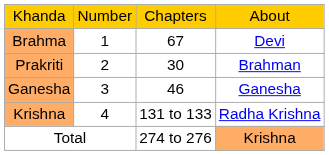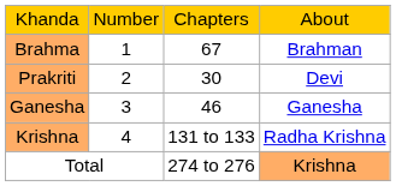 <table class="wikitable" align=center style = " background: transparent; ">
 <tr style="text-align: center;">
 <td style="background: #ffcc00;">Khanda</td>
 <td style="background: #ffcc00;">Number</td>
 <td style="background: #ffcc00;">Chapters</td>
 <td style="background: #ffcc00;">About</td>
 </tr>
 <tr style="text-align: center;">
 <td style="background: #ffad66;">Brahma</td>
 <td>1</td>
 <td>67</td>
-<td><a href='#'>Devi</a></td>
+<td><a href='#'>Brahman</a></td>
 </tr>
 <tr style="text-align: center;">
 <td style="background: #ffad66;">Prakriti</td>
 <td>2</td>
 <td>30</td>
-<td><a href='#'>Brahman</a></td>
+<td><a href='#'>Devi</a></td>
 </tr>
 <tr style="text-align: center;">
 <td style="background: #ffad66;">Ganesha</td>
 <td>3</td>
 <td>46</td>
 <td><a href='#'>Ganesha</a></td>
 </tr>
 <tr style="text-align: center;">
 <td style="background: #ffad66;">Krishna</td>
 <td>4</td>
 <td>131 to 133</td>
 <td><a href='#'>Radha Krishna</a></td>
 </tr>
 <tr style="text-align: center;">
 <td colspan="2">Total</td>
 <td>274 to 276</td>
 <td style="background: #ffad66;">Krishna</td>
 </tr>
 </table>
